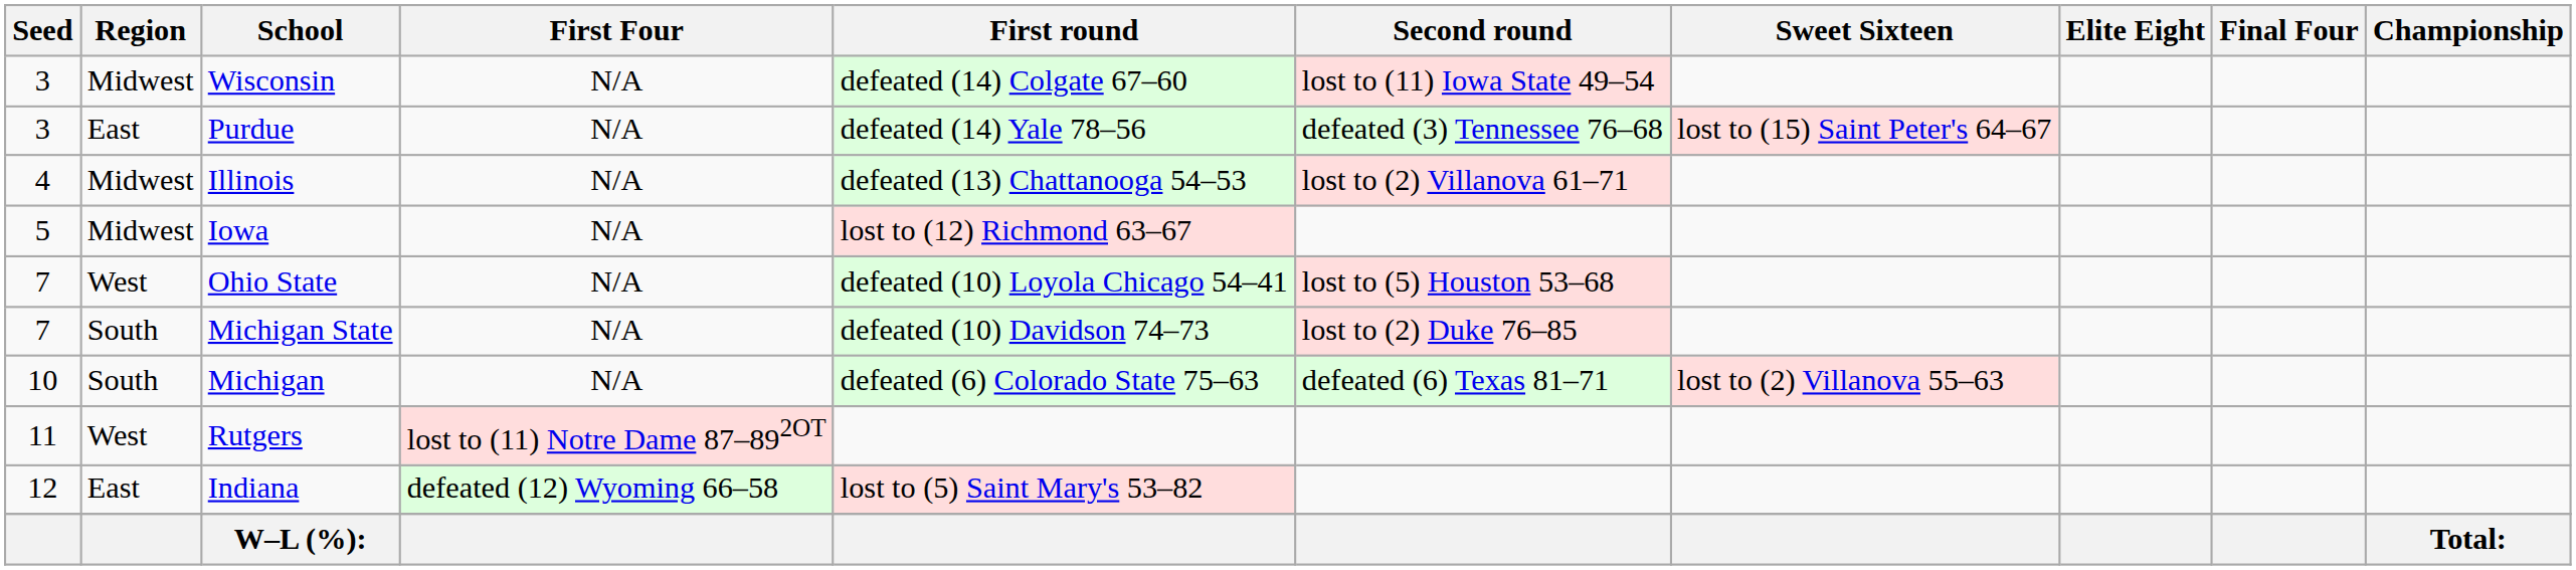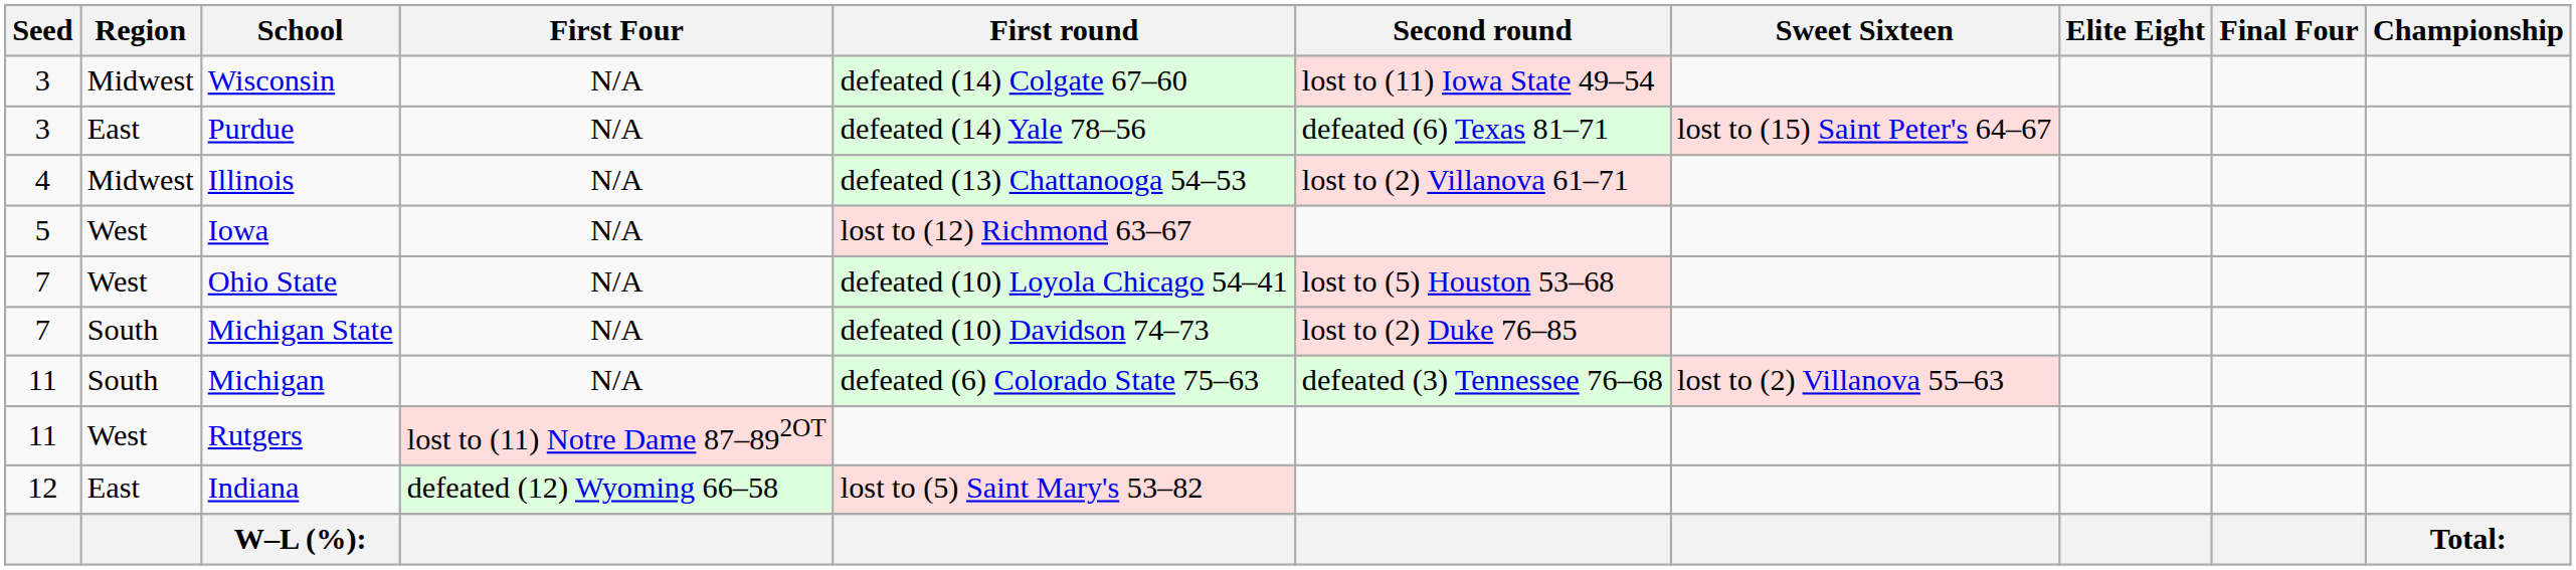 <table class="sortable wikitable" style="white-space:nowrap; font-size:90%">
 <tr>
 <th>Seed</th>
 <th>Region</th>
 <th>School</th>
 <th>First Four</th>
 <th>First round</th>
 <th>Second round</th>
 <th>Sweet Sixteen</th>
 <th>Elite Eight</th>
 <th>Final Four</th>
 <th>Championship</th>
 </tr>
 <tr>
 <td align=center>3</td>
 <td>Midwest</td>
 <td><a href='#'>Wisconsin</a></td>
 <td align=center>N/A</td>
 <td style="background:#ddffdd;">defeated (14) <a href='#'>Colgate</a> 67–60</td>
 <td style="background:#ffdddd;">lost to (11) <a href='#'>Iowa State</a> 49–54</td>
 <td></td>
 <td></td>
 <td></td>
 <td></td>
 </tr>
 <tr>
 <td align=center>3</td>
 <td>East</td>
 <td><a href='#'>Purdue</a></td>
 <td align=center>N/A</td>
 <td style="background:#ddffdd;">defeated (14) <a href='#'>Yale</a> 78–56</td>
-<td style="background:#ddffdd;">defeated (3) <a href='#'>Tennessee</a> 76–68</td>
+<td style="background:#ddffdd;">defeated (6) <a href='#'>Texas</a> 81–71</td>
 <td style="background:#ffdddd;">lost to (15) <a href='#'>Saint Peter's</a> 64–67</td>
 <td></td>
 <td></td>
 <td></td>
 </tr>
 <tr>
 <td align=center>4</td>
 <td>Midwest</td>
 <td><a href='#'>Illinois</a></td>
 <td align=center>N/A</td>
 <td style="background:#ddffdd;">defeated (13) <a href='#'>Chattanooga</a> 54–53</td>
 <td style="background:#ffdddd;">lost to (2) <a href='#'>Villanova</a> 61–71</td>
 <td></td>
 <td></td>
 <td></td>
 <td></td>
 </tr>
 <tr>
 <td align=center>5</td>
-<td>Midwest</td>
+<td>West</td>
 <td><a href='#'>Iowa</a></td>
 <td align=center>N/A</td>
 <td style="background:#ffdddd;">lost to (12) <a href='#'>Richmond</a> 63–67</td>
 <td></td>
 <td></td>
 <td></td>
 <td></td>
 <td></td>
 </tr>
 <tr>
 <td align=center>7</td>
 <td>West</td>
 <td><a href='#'>Ohio State</a></td>
 <td align=center>N/A</td>
 <td style="background:#ddffdd;">defeated (10) <a href='#'>Loyola Chicago</a> 54–41</td>
 <td style="background:#ffdddd;">lost to (5) <a href='#'>Houston</a> 53–68</td>
 <td></td>
 <td></td>
 <td></td>
 <td></td>
 </tr>
 <tr>
 <td align=center>7</td>
 <td>South</td>
 <td><a href='#'>Michigan State</a></td>
 <td align=center>N/A</td>
 <td style="background:#ddffdd;">defeated (10) <a href='#'>Davidson</a> 74–73</td>
 <td style="background:#ffdddd;">lost to (2) <a href='#'>Duke</a> 76–85</td>
 <td></td>
 <td></td>
 <td></td>
 <td></td>
 </tr>
 <tr>
-<td align=center>10</td>
+<td align=center>11</td>
 <td>South</td>
 <td><a href='#'>Michigan</a></td>
 <td align=center>N/A</td>
 <td style="background:#ddffdd;">defeated (6) <a href='#'>Colorado State</a> 75–63</td>
-<td style="background:#ddffdd;">defeated (6) <a href='#'>Texas</a> 81–71</td>
+<td style="background:#ddffdd;">defeated (3) <a href='#'>Tennessee</a> 76–68</td>
 <td style="background:#ffdddd;">lost to (2) <a href='#'>Villanova</a> 55–63</td>
 <td></td>
 <td></td>
 <td></td>
 </tr>
 <tr>
 <td align=center>11</td>
 <td>West</td>
 <td><a href='#'>Rutgers</a></td>
 <td style="background:#ffdddd;">lost to (11) <a href='#'>Notre Dame</a> 87–89<sup>2OT</sup></td>
 <td></td>
 <td></td>
 <td></td>
 <td></td>
 <td></td>
 <td></td>
 </tr>
 <tr>
 <td align=center>12</td>
 <td>East</td>
 <td><a href='#'>Indiana</a></td>
 <td style="background:#ddffdd;">defeated (12) <a href='#'>Wyoming</a> 66–58</td>
 <td style="background:#ffdddd;">lost to (5) <a href='#'>Saint Mary's</a> 53–82</td>
 <td></td>
 <td></td>
 <td></td>
 <td></td>
 <td></td>
 </tr>
 <tr>
 </tr>
 <tr>
 <th></th>
 <th></th>
 <th>W–L (%):</th>
 <th></th>
 <th></th>
 <th></th>
 <th></th>
 <th></th>
 <th></th>
 <th> Total: </th>
 </tr>
 </table>
